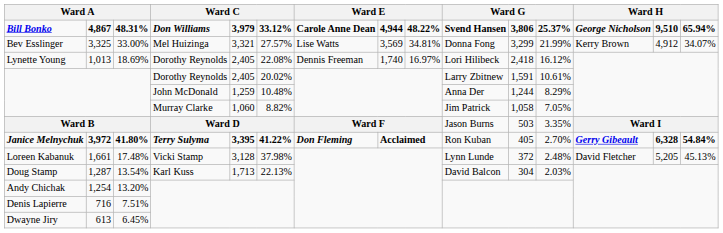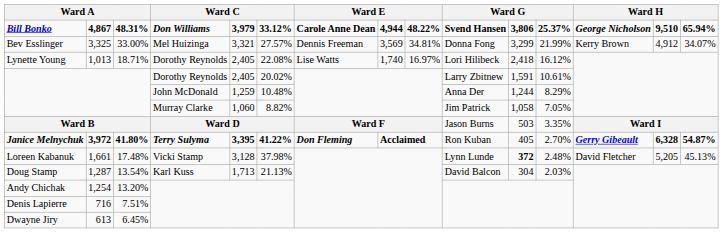 <table class="wikitable">
 <tr>
 <th colspan="3"><strong>Ward A</strong></th>
 <th colspan="3"><strong>Ward C</strong></th>
 <th colspan="3"><strong>Ward E</strong></th>
 <th colspan="3"><strong>Ward G</strong></th>
 <th colspan="3"><strong>Ward H</strong></th>
 </tr>
 <tr>
 <td><strong><em><a href='#'>Bill Bonko</a></em></strong></td>
 <td align="right"><strong>4,867</strong></td>
 <td align="right"><strong>48.31%</strong></td>
 <td><strong><em>Don Williams</em></strong></td>
 <td align="right"><strong>3,979</strong></td>
 <td align="right"><strong>33.12%</strong></td>
 <td><strong>Carole Anne Dean</strong></td>
 <td align="right"><strong>4,944</strong></td>
 <td align="right"><strong>48.22%</strong></td>
 <td><strong>Svend Hansen</strong></td>
 <td align="right"><strong>3,806</strong></td>
 <td align="right"><strong>25.37%</strong></td>
 <td><strong><em>George Nicholson</em></strong></td>
 <td align="right"><strong>9,510</strong></td>
 <td align="right"><strong>65.94%</strong></td>
 </tr>
 <tr>
 <td>Bev Esslinger</td>
 <td align="right">3,325</td>
 <td align="right">33.00%</td>
 <td>Mel Huizinga</td>
 <td align="right">3,321</td>
 <td align="right">27.57%</td>
-<td>Lise Watts</td>
+<td>Dennis Freeman</td>
 <td align="right">3,569</td>
 <td align="right">34.81%</td>
 <td>Donna Fong</td>
 <td align="right">3,299</td>
 <td align="right">21.99%</td>
 <td>Kerry Brown</td>
 <td align="right">4,912</td>
 <td align="right">34.07%</td>
 </tr>
 <tr>
 <td>Lynette Young</td>
 <td align="right">1,013</td>
-<td align="right">18.69%</td>
+<td align="right">18.71%</td>
 <td>Dorothy Reynolds</td>
 <td align="right">2,405</td>
 <td align="right">22.08%</td>
-<td>Dennis Freeman</td>
+<td>Lise Watts</td>
 <td align="right">1,740</td>
 <td align="right">16.97%</td>
 <td>Lori Hilibeck</td>
 <td align="right">2,418</td>
 <td align="right">16.12%</td>
 <td colspan="3" rowspan="4"></td>
 </tr>
 <tr>
 <td colspan="3" rowspan="3"></td>
 <td>Dorothy Reynolds</td>
 <td align="right">2,405</td>
 <td align="right">20.02%</td>
 <td colspan="3" rowspan="3"></td>
 <td>Larry Zbitnew</td>
 <td align="right">1,591</td>
 <td align="right">10.61%</td>
 </tr>
 <tr>
 <td>John McDonald</td>
 <td align="right">1,259</td>
 <td align="right">10.48%</td>
 <td>Anna Der</td>
 <td align="right">1,244</td>
 <td align="right">8.29%</td>
 </tr>
 <tr>
 <td>Murray Clarke</td>
 <td align="right">1,060</td>
 <td align="right">8.82%</td>
 <td>Jim Patrick</td>
 <td align="right">1,058</td>
 <td align="right">7.05%</td>
 </tr>
 <tr>
 <th colspan="3"><strong>Ward B</strong></th>
 <th colspan="3"><strong>Ward D</strong></th>
 <th colspan="3"><strong>Ward F</strong></th>
 <td>Jason Burns</td>
 <td align="right">503</td>
 <td align="right">3.35%</td>
 <th colspan="3"><strong>Ward I</strong></th>
 </tr>
 <tr>
 <td><strong><em>Janice Melnychuk</em></strong></td>
 <td align="right"><strong>3,972</strong></td>
 <td align="right"><strong>41.80%</strong></td>
 <td><strong><em>Terry Sulyma</em></strong></td>
 <td align="right"><strong>3,395</strong></td>
 <td align="right"><strong>41.22%</strong></td>
 <td><strong><em>Don Fleming</em></strong></td>
 <td colspan="2"><strong>Acclaimed</strong></td>
 <td>Ron Kuban</td>
 <td align="right">405</td>
 <td align="right">2.70%</td>
 <td><strong><em><a href='#'>Gerry Gibeault</a></em></strong></td>
 <td align="right"><strong>6,328</strong></td>
-<td align="right"><strong>54.84%</strong></td>
+<td align="right"><strong>54.87%</strong></td>
 </tr>
 <tr>
 <td>Loreen Kabanuk</td>
 <td align="right">1,661</td>
 <td align="right">17.48%</td>
 <td>Vicki Stamp</td>
 <td align="right">3,128</td>
 <td align="right">37.98%</td>
 <td colspan="3" rowspan="5"></td>
 <td>Lynn Lunde</td>
-<td align="right">372</td>
+<td align="right"><strong>372</strong></td>
 <td align="right">2.48%</td>
 <td>David Fletcher</td>
 <td align="right">5,205</td>
 <td align="right">45.13%</td>
 </tr>
 <tr>
 <td>Doug Stamp</td>
 <td align="right">1,287</td>
 <td align="right">13.54%</td>
 <td>Karl Kuss</td>
 <td align="right">1,713</td>
-<td align="right">22.13%</td>
+<td align="right">21.13%</td>
 <td>David Balcon</td>
 <td align="right">304</td>
 <td align="right">2.03%</td>
 <td colspan="3" rowspan="4"></td>
 </tr>
 <tr>
 <td>Andy Chichak</td>
 <td align="right">1,254</td>
 <td align="right">13.20%</td>
 <td colspan="3" rowspan="3"></td>
 <td colspan="3" rowspan="3"></td>
 </tr>
 <tr>
 <td>Denis Lapierre</td>
 <td align="right">716</td>
 <td align="right">7.51%</td>
 </tr>
 <tr>
 <td>Dwayne Jiry</td>
 <td align="right">613</td>
 <td align="right">6.45%</td>
 </tr>
 </table>
